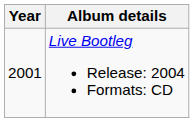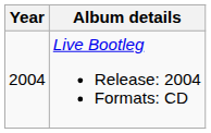 <table class="wikitable">
 <tr>
 <th>Year</th>
 <th>Album details</th>
 </tr>
 <tr>
-<td style="text-align:center;">2001</td>
+<td style="text-align:center;">2004</td>
 <td><em><a href='#'>Live Bootleg</a></em><br><ul><li>Release: 2004</li><li>Formats: CD</li></ul></td>
 </tr>
 </table>
